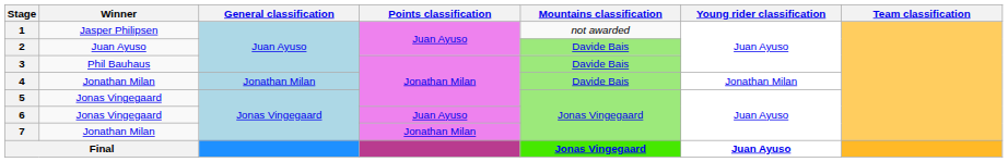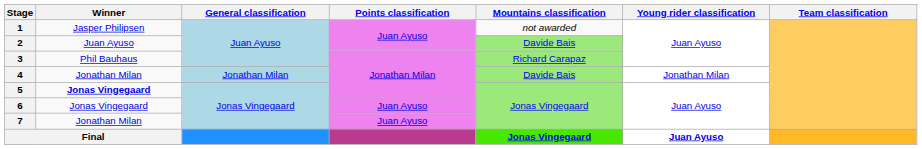 <table class="wikitable" style="text-align: center; font-size:smaller;">
 <tr>
 <th width="1%">Stage</th>
 <th width="16.5%">Winner</th>
 <th width="16.5%"><a href='#'>General classification</a><br></th>
 <th width="16.5%"><a href='#'>Points classification</a><br></th>
 <th width="16.5%"><a href='#'>Mountains classification</a><br></th>
 <th width="16.5%"><a href='#'>Young rider classification</a><br></th>
 <th width="16.5%"><a href='#'>Team classification</a></th>
 </tr>
 <tr>
 <th>1</th>
 <td><a href='#'>Jasper Philipsen</a></td>
 <td style="background:#ADD8E6;" rowspan="3"><a href='#'>Juan Ayuso</a></td>
 <td style="background:violet;" rowspan="2"><a href='#'>Juan Ayuso</a></td>
 <td><em>not awarded</em></td>
 <td style="background:white;" rowspan="3"><a href='#'>Juan Ayuso</a></td>
 <td style="background:#FFCD5F;" rowspan="7"></td>
 </tr>
 <tr>
 <th>2</th>
 <td><a href='#'>Juan Ayuso</a></td>
 <td style="background:#9CE97B;"><a href='#'>Davide Bais</a></td>
 </tr>
 <tr>
 <th>3</th>
 <td><a href='#'>Phil Bauhaus</a></td>
 <td style="background:violet;" rowspan="3"><a href='#'>Jonathan Milan</a></td>
-<td style="background:#9CE97B;"><a href='#'>Davide Bais</a></td>
+<td style="background:#9CE97B;"><a href='#'>Richard Carapaz</a></td>
 </tr>
 <tr>
 <th>4</th>
 <td><a href='#'>Jonathan Milan</a></td>
 <td style="background:#ADD8E6;"><a href='#'>Jonathan Milan</a></td>
 <td style="background:#9CE97B;"><a href='#'>Davide Bais</a></td>
 <td style="background:white;"><a href='#'>Jonathan Milan</a></td>
 </tr>
 <tr>
 <th>5</th>
-<td><a href='#'>Jonas Vingegaard</a></td>
+<td><strong><a href='#'>Jonas Vingegaard</a></strong></td>
 <td style="background:#ADD8E6;" rowspan="3"><a href='#'>Jonas Vingegaard</a></td>
 <td style="background:#9CE97B;" rowspan="3"><a href='#'>Jonas Vingegaard</a></td>
 <td style="background:white;" rowspan="3"><a href='#'>Juan Ayuso</a></td>
 </tr>
 <tr>
 <th>6</th>
 <td><a href='#'>Jonas Vingegaard</a></td>
 <td style="background:violet;"><a href='#'>Juan Ayuso</a></td>
 </tr>
 <tr>
 <th>7</th>
 <td><a href='#'>Jonathan Milan</a></td>
-<td style="background:violet;"><a href='#'>Jonathan Milan</a></td>
+<td style="background:violet;"><a href='#'>Juan Ayuso</a></td>
 </tr>
 <tr>
 <th colspan="2">Final</th>
 <th style="background:dodgerblue;"></th>
 <th style="background:#B93B8F;"></th>
 <th style="background:#46E800;"><a href='#'>Jonas Vingegaard</a></th>
 <th style="background:white;"><a href='#'>Juan Ayuso</a></th>
 <th style="background:#FFB927;"></th>
 </tr>
 </table>
